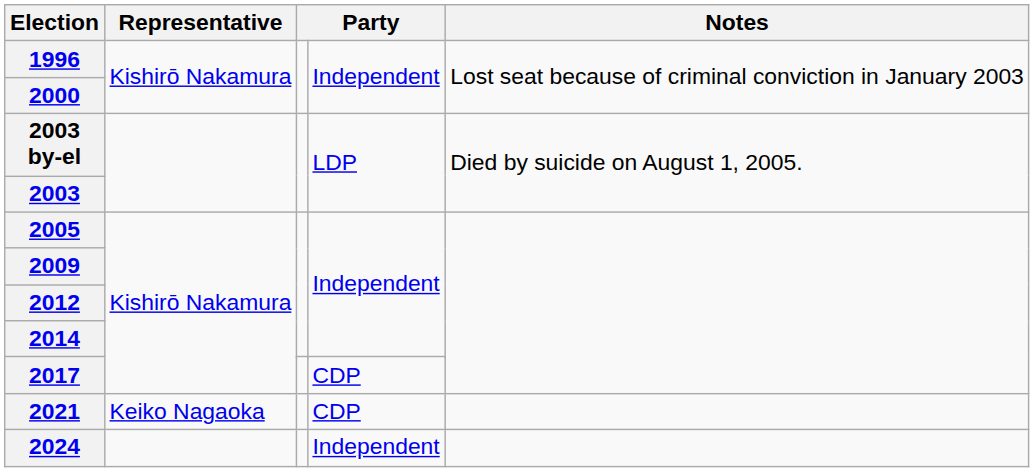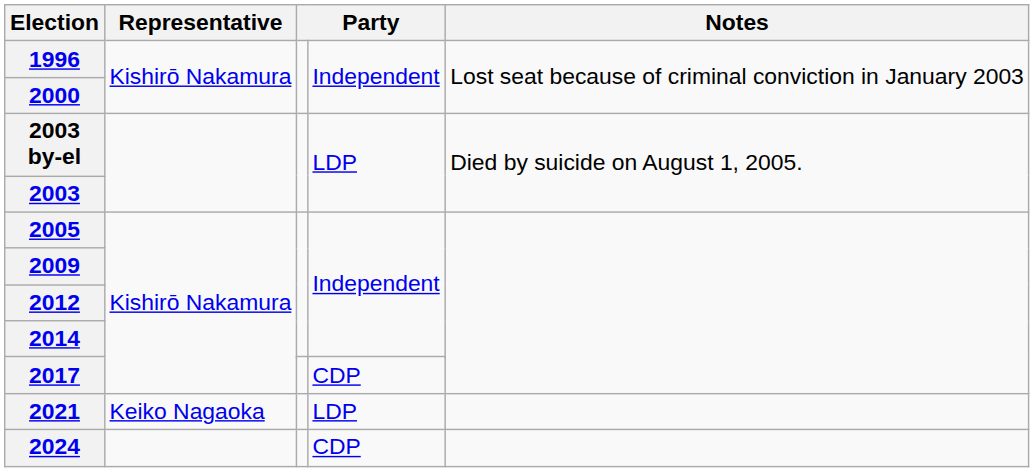 <table class=wikitable>
 <tr valign=bottom>
 <th>Election</th>
 <th>Representative</th>
 <th colspan="2">Party</th>
 <th>Notes</th>
 </tr>
 <tr>
 <th><a href='#'>1996</a></th>
 <td rowspan=2><a href='#'>Kishirō Nakamura</a></td>
 <td rowspan=2 bgcolor=></td>
 <td rowspan=2><a href='#'>Independent</a></td>
 <td rowspan=2>Lost seat because of criminal conviction in January 2003</td>
 </tr>
 <tr>
 <th><a href='#'>2000</a></th>
 </tr>
 <tr>
 <th>2003<br>by-el</th>
 <td rowspan=2></td>
 <td rowspan=2 bgcolor=></td>
 <td rowspan=2><a href='#'>LDP</a></td>
 <td rowspan=2>Died by suicide on August 1, 2005.</td>
 </tr>
 <tr>
 <th><a href='#'>2003</a></th>
 </tr>
 <tr>
 <th><a href='#'>2005</a></th>
 <td rowspan=6><a href='#'>Kishirō Nakamura</a></td>
 <td rowspan=5 bgcolor=></td>
 <td rowspan=5><a href='#'>Independent</a></td>
 <td rowspan=6></td>
 </tr>
 <tr>
 <th><a href='#'>2009</a></th>
 </tr>
 <tr>
 <th><a href='#'>2012</a></th>
 </tr>
 <tr>
 <th><a href='#'>2014</a></th>
 </tr>
 <tr>
 <th rowspan=2><a href='#'>2017</a></th>
 </tr>
 <tr>
 <td bgcolor=></td>
 <td><a href='#'>CDP</a></td>
 </tr>
 <tr>
 <th><a href='#'>2021</a></th>
 <td><a href='#'>Keiko Nagaoka</a></td>
 <td bgcolor=></td>
-<td><a href='#'>CDP</a></td>
+<td><a href='#'>LDP</a></td>
 <td></td>
 </tr>
 <tr>
 <th><a href='#'>2024</a></th>
 <td></td>
 <td bgcolor=></td>
-<td><a href='#'>Independent</a></td>
+<td><a href='#'>CDP</a></td>
 <td></td>
 </tr>
 </table>
